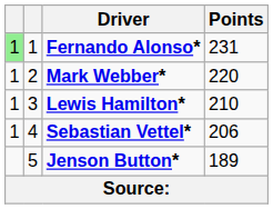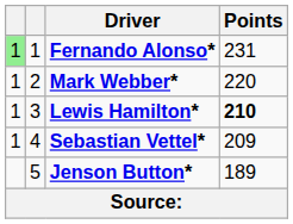 <table class="wikitable" style="font-size: 85%;">
 <tr>
 <th></th>
 <th scope="col"></th>
 <th scope="col">Driver</th>
 <th scope="col">Points</th>
 </tr>
 <tr>
 <td style="background: lightgreen;"> 1</td>
 <td align="center">1</td>
 <td> <strong><a href='#'>Fernando Alonso</a>*</strong></td>
 <td>231</td>
 </tr>
 <tr>
 <td> 1</td>
 <td align="center">2</td>
 <td> <strong><a href='#'>Mark Webber</a>*</strong></td>
 <td>220</td>
 </tr>
 <tr>
 <td> 1</td>
 <td align="center">3</td>
 <td> <strong><a href='#'>Lewis Hamilton</a>*</strong></td>
-<td>210</td>
+<td><strong>210</strong></td>
 </tr>
 <tr>
 <td> 1</td>
 <td align="center">4</td>
 <td> <strong><a href='#'>Sebastian Vettel</a>*</strong></td>
-<td>206</td>
+<td>209</td>
 </tr>
 <tr>
 <td></td>
 <td align="center">5</td>
 <td> <strong><a href='#'>Jenson Button</a>*</strong></td>
 <td>189</td>
 </tr>
 <tr>
 <th colspan=4>Source:</th>
 </tr>
 </table>
